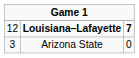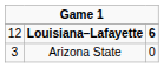 <table class="wikitable">
 <tr style="text-align:center;">
 <td colspan="3"><strong>Game 1</strong></td>
 </tr>
 <tr style="text-align:center;">
 </tr>
 <tr style="text-align:center;">
 <td>12</td>
 <td><strong>Louisiana–Lafayette</strong></td>
-<td><strong>7</strong></td>
+<td><strong>6</strong></td>
 </tr>
 <tr style="text-align:center;">
 <td>3</td>
 <td>Arizona State</td>
 <td>0</td>
 </tr>
 </table>
